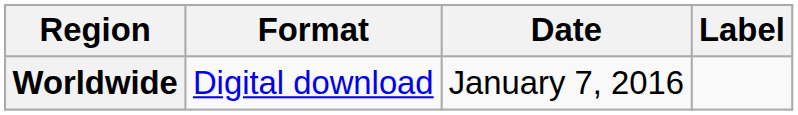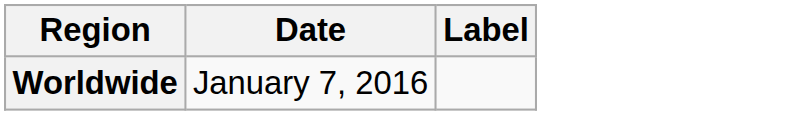 <table class="wikitable plainrowheaders unsortable">
 <tr>
 <th>Region</th>
-<th>Format</th>
 <th>Date</th>
 <th>Label</th>
 </tr>
 <tr>
 <th scope="row">Worldwide</th>
-<td><a href='#'>Digital download</a></td>
 <td>January 7, 2016</td>
 <td></td>
 </tr>
 </table>
